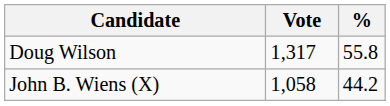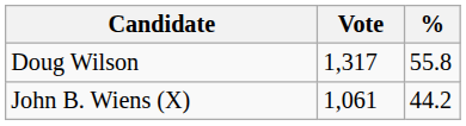 <table class="wikitable">
 <tr>
 <th bgcolor="#DDDDFF" width="200px">Candidate</th>
 <th bgcolor="#DDDDFF" width="50px">Vote</th>
 <th bgcolor="#DDDDFF" width="30px">%</th>
 </tr>
 <tr>
 <td>Doug Wilson</td>
 <td>1,317</td>
 <td>55.8</td>
 </tr>
 <tr>
 <td>John B. Wiens (X)</td>
-<td>1,058</td>
+<td>1,061</td>
 <td>44.2</td>
 </tr>
 </table>
